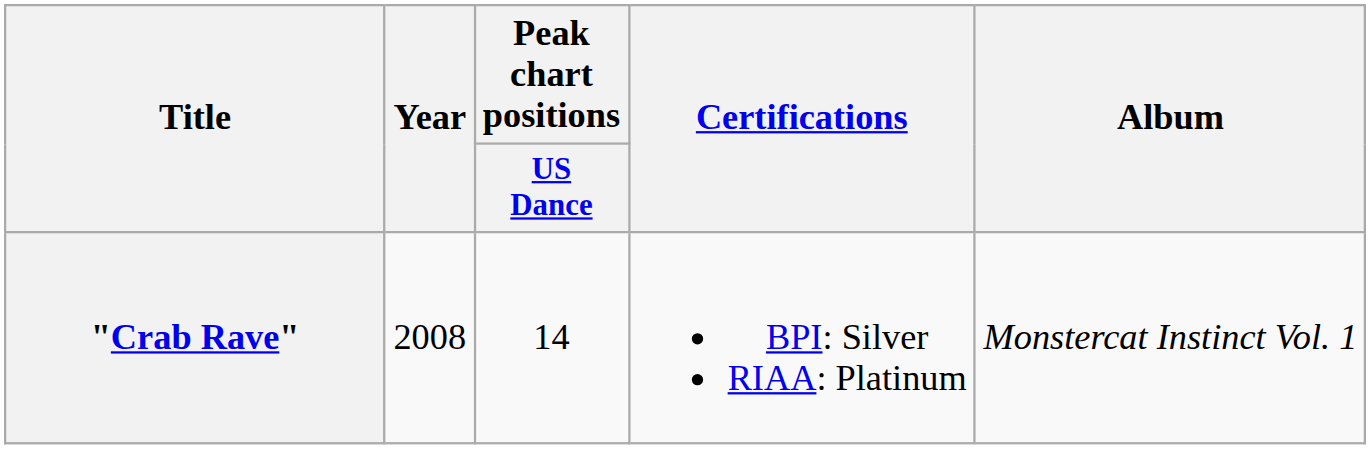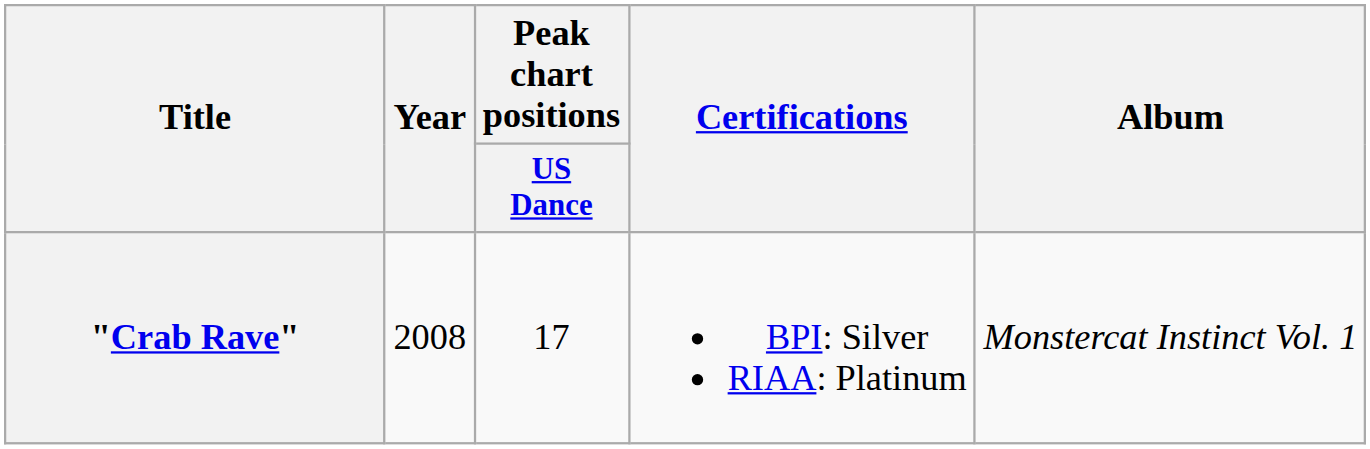 <table class="wikitable plainrowheaders" style="text-align:center;">
 <tr>
 <th scope="col" rowspan="2" style="width:10em;">Title</th>
 <th scope="col" rowspan="2" style="width:1em;">Year</th>
 <th>Peak chart positions</th>
 <th rowspan="2"><a href='#'>Certifications</a></th>
 <th rowspan="2" scope="col">Album</th>
 </tr>
 <tr>
 <th scope="col" style="width:3em;font-size:85%;"><a href='#'>US<br>Dance</a><br></th>
 </tr>
 <tr>
 <th scope="row">"<a href='#'>Crab Rave</a>"</th>
 <td>2008</td>
-<td>14</td>
+<td>17</td>
 <td><br><ul><li><a href='#'>BPI</a>: Silver</li><li><a href='#'>RIAA</a>: Platinum</li></ul></td>
 <td><em>Monstercat Instinct Vol. 1</em></td>
 </tr>
 </table>
